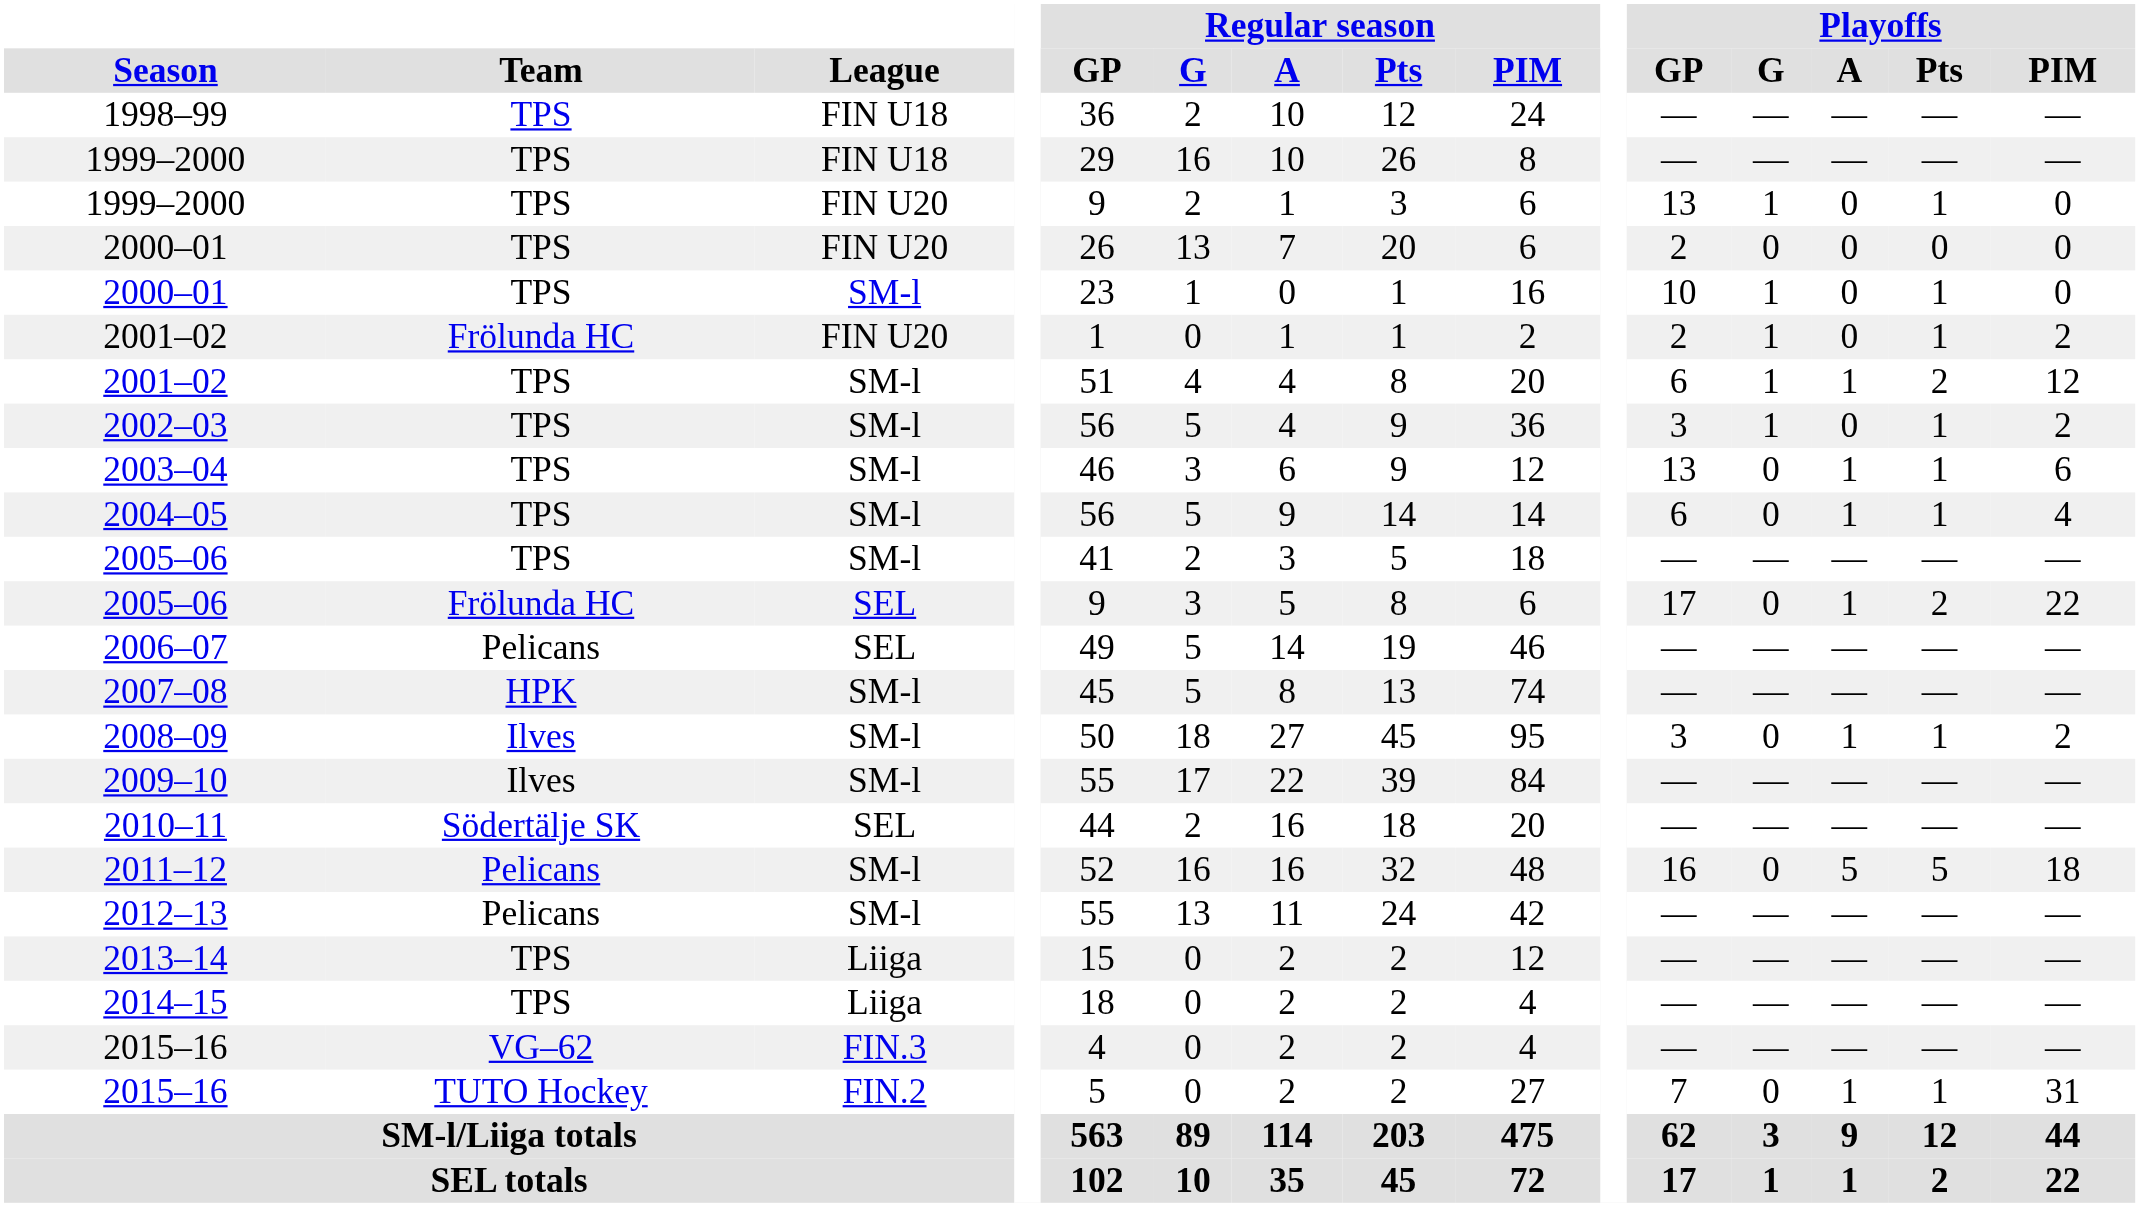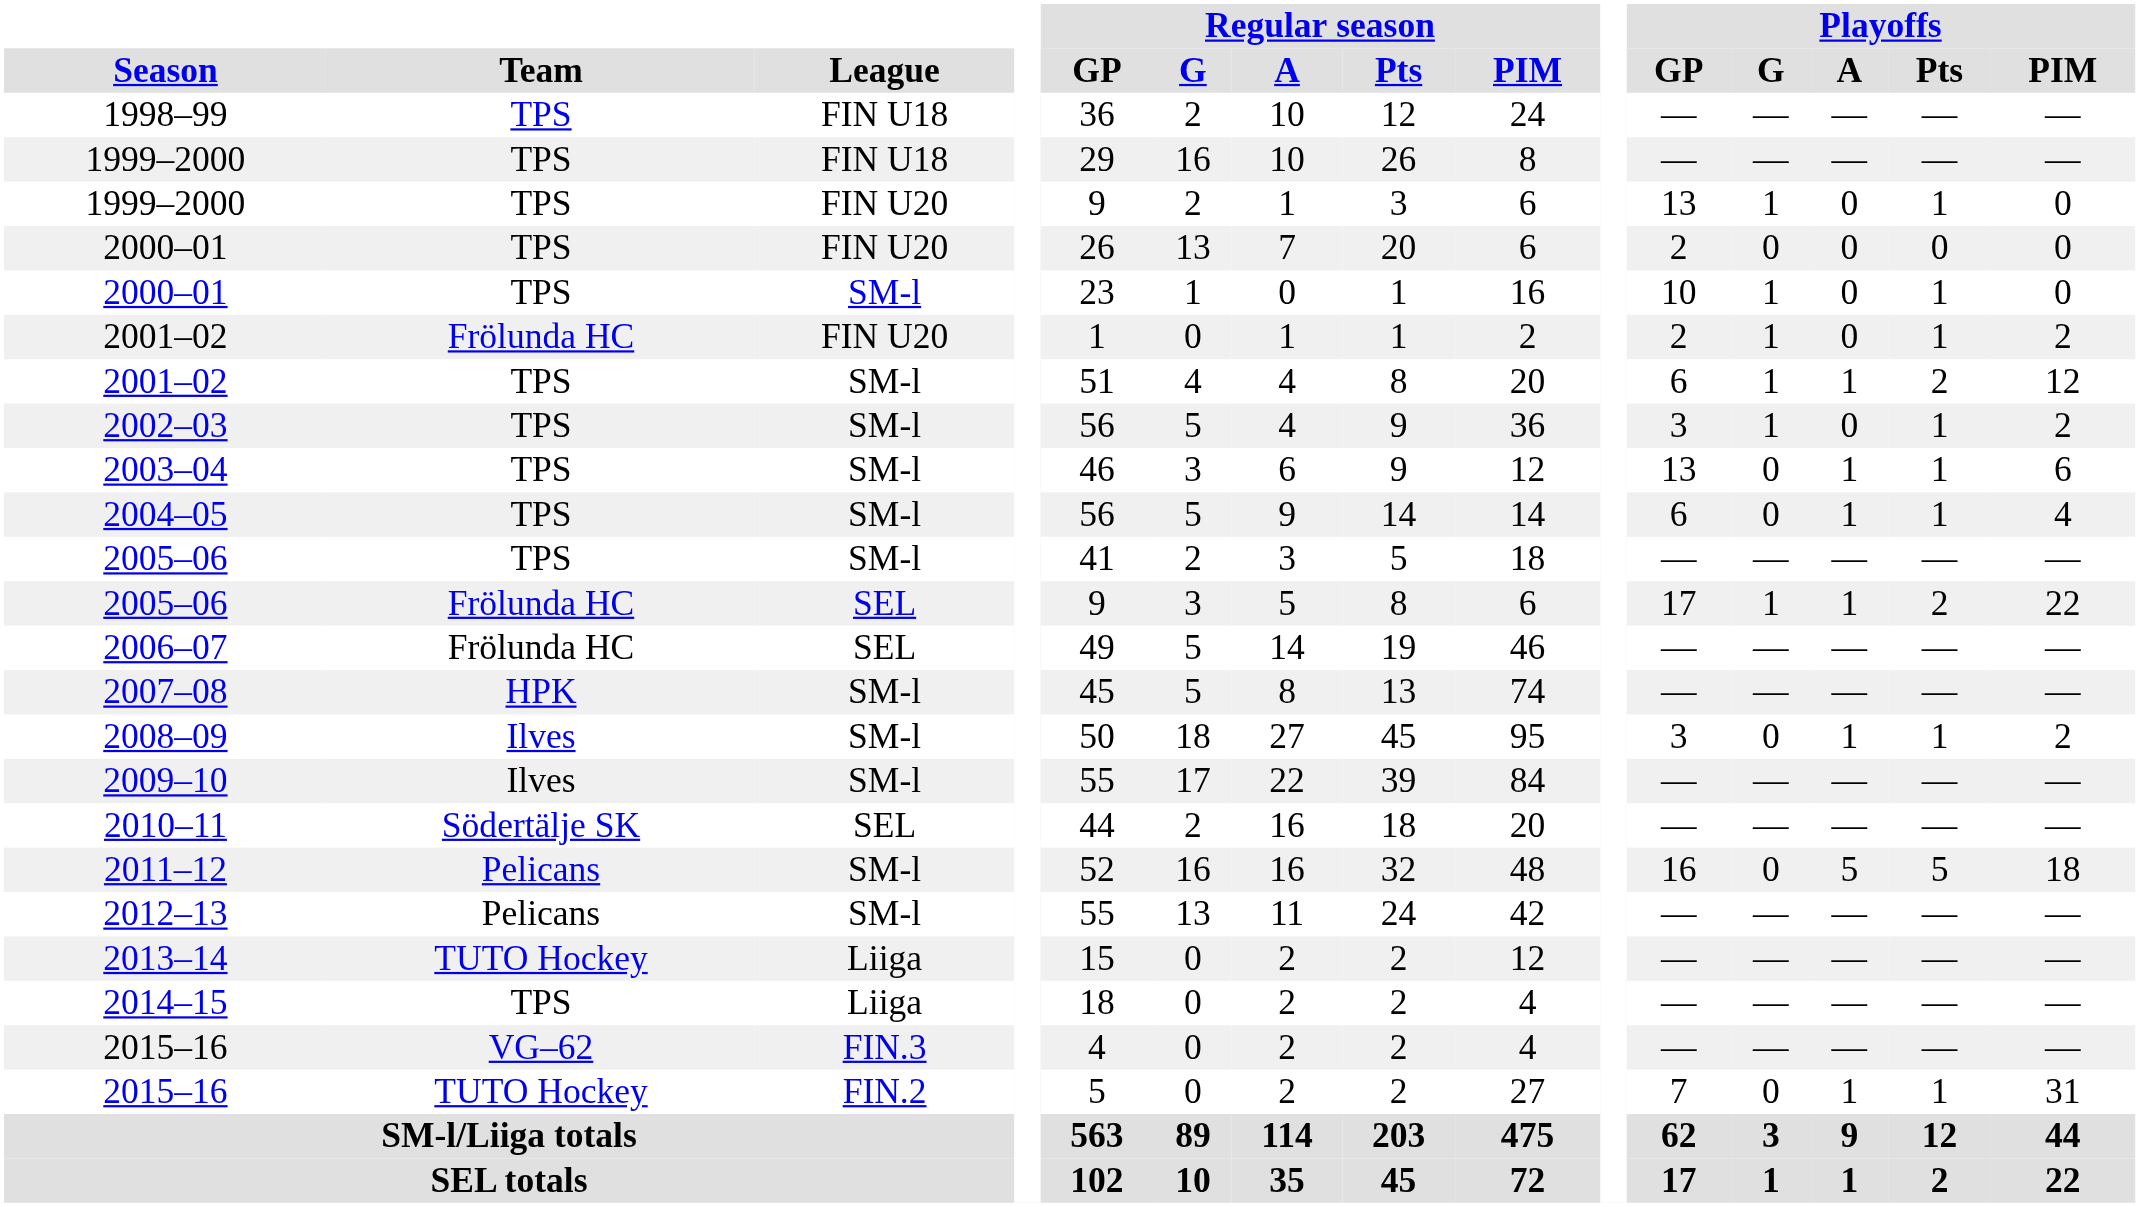 <table border="0" cellpadding="1" cellspacing="0" style="text-align:center; width:60em">
 <tr bgcolor="#e0e0e0">
 <th colspan="3" bgcolor="#ffffff"> </th>
 <th rowspan="99" bgcolor="#ffffff"> </th>
 <th colspan="5"><a href='#'>Regular season</a></th>
 <th rowspan="99" bgcolor="#ffffff"> </th>
 <th colspan="5"><a href='#'>Playoffs</a></th>
 </tr>
 <tr bgcolor="#e0e0e0">
 <th><a href='#'>Season</a></th>
 <th>Team</th>
 <th>League</th>
 <th>GP</th>
 <th><a href='#'>G</a></th>
 <th><a href='#'>A</a></th>
 <th><a href='#'>Pts</a></th>
 <th><a href='#'>PIM</a></th>
 <th>GP</th>
 <th>G</th>
 <th>A</th>
 <th>Pts</th>
 <th>PIM</th>
 </tr>
 <tr>
 <td>1998–99</td>
 <td><a href='#'>TPS</a></td>
 <td>FIN U18</td>
 <td>36</td>
 <td>2</td>
 <td>10</td>
 <td>12</td>
 <td>24</td>
 <td>—</td>
 <td>—</td>
 <td>—</td>
 <td>—</td>
 <td>—</td>
 </tr>
 <tr bgcolor="#f0f0f0">
 <td>1999–2000</td>
 <td>TPS</td>
 <td>FIN U18</td>
 <td>29</td>
 <td>16</td>
 <td>10</td>
 <td>26</td>
 <td>8</td>
 <td>—</td>
 <td>—</td>
 <td>—</td>
 <td>—</td>
 <td>—</td>
 </tr>
 <tr>
 <td>1999–2000</td>
 <td>TPS</td>
 <td>FIN U20</td>
 <td>9</td>
 <td>2</td>
 <td>1</td>
 <td>3</td>
 <td>6</td>
 <td>13</td>
 <td>1</td>
 <td>0</td>
 <td>1</td>
 <td>0</td>
 </tr>
 <tr bgcolor="#f0f0f0">
 <td>2000–01</td>
 <td>TPS</td>
 <td>FIN U20</td>
 <td>26</td>
 <td>13</td>
 <td>7</td>
 <td>20</td>
 <td>6</td>
 <td>2</td>
 <td>0</td>
 <td>0</td>
 <td>0</td>
 <td>0</td>
 </tr>
 <tr>
 <td><a href='#'>2000–01</a></td>
 <td>TPS</td>
 <td><a href='#'>SM-l</a></td>
 <td>23</td>
 <td>1</td>
 <td>0</td>
 <td>1</td>
 <td>16</td>
 <td>10</td>
 <td>1</td>
 <td>0</td>
 <td>1</td>
 <td>0</td>
 </tr>
 <tr bgcolor="#f0f0f0">
 <td>2001–02</td>
 <td><a href='#'>Frölunda HC</a></td>
 <td>FIN U20</td>
 <td>1</td>
 <td>0</td>
 <td>1</td>
 <td>1</td>
 <td>2</td>
 <td>2</td>
 <td>1</td>
 <td>0</td>
 <td>1</td>
 <td>2</td>
 </tr>
 <tr>
 <td><a href='#'>2001–02</a></td>
 <td>TPS</td>
 <td>SM-l</td>
 <td>51</td>
 <td>4</td>
 <td>4</td>
 <td>8</td>
 <td>20</td>
 <td>6</td>
 <td>1</td>
 <td>1</td>
 <td>2</td>
 <td>12</td>
 </tr>
 <tr bgcolor="#f0f0f0">
 <td><a href='#'>2002–03</a></td>
 <td>TPS</td>
 <td>SM-l</td>
 <td>56</td>
 <td>5</td>
 <td>4</td>
 <td>9</td>
 <td>36</td>
 <td>3</td>
 <td>1</td>
 <td>0</td>
 <td>1</td>
 <td>2</td>
 </tr>
 <tr>
 <td><a href='#'>2003–04</a></td>
 <td>TPS</td>
 <td>SM-l</td>
 <td>46</td>
 <td>3</td>
 <td>6</td>
 <td>9</td>
 <td>12</td>
 <td>13</td>
 <td>0</td>
 <td>1</td>
 <td>1</td>
 <td>6</td>
 </tr>
 <tr bgcolor="#f0f0f0">
 <td><a href='#'>2004–05</a></td>
 <td>TPS</td>
 <td>SM-l</td>
 <td>56</td>
 <td>5</td>
 <td>9</td>
 <td>14</td>
 <td>14</td>
 <td>6</td>
 <td>0</td>
 <td>1</td>
 <td>1</td>
 <td>4</td>
 </tr>
 <tr>
 <td><a href='#'>2005–06</a></td>
 <td>TPS</td>
 <td>SM-l</td>
 <td>41</td>
 <td>2</td>
 <td>3</td>
 <td>5</td>
 <td>18</td>
 <td>—</td>
 <td>—</td>
 <td>—</td>
 <td>—</td>
 <td>—</td>
 </tr>
 <tr bgcolor="#f0f0f0">
 <td><a href='#'>2005–06</a></td>
 <td><a href='#'>Frölunda HC</a></td>
 <td><a href='#'>SEL</a></td>
 <td>9</td>
 <td>3</td>
 <td>5</td>
 <td>8</td>
 <td>6</td>
 <td>17</td>
-<td>0</td>
+<td>1</td>
 <td>1</td>
 <td>2</td>
 <td>22</td>
 </tr>
 <tr>
 <td><a href='#'>2006–07</a></td>
-<td Lahti Pelicans>Pelicans</td>
+<td>Frölunda HC</td>
 <td>SEL</td>
 <td>49</td>
 <td>5</td>
 <td>14</td>
 <td>19</td>
 <td>46</td>
 <td>—</td>
 <td>—</td>
 <td>—</td>
 <td>—</td>
 <td>—</td>
 </tr>
 <tr bgcolor="#f0f0f0">
 <td><a href='#'>2007–08</a></td>
 <td><a href='#'>HPK</a></td>
 <td>SM-l</td>
 <td>45</td>
 <td>5</td>
 <td>8</td>
 <td>13</td>
 <td>74</td>
 <td>—</td>
 <td>—</td>
 <td>—</td>
 <td>—</td>
 <td>—</td>
 </tr>
 <tr>
 <td><a href='#'>2008–09</a></td>
 <td><a href='#'>Ilves</a></td>
 <td>SM-l</td>
 <td>50</td>
 <td>18</td>
 <td>27</td>
 <td>45</td>
 <td>95</td>
 <td>3</td>
 <td>0</td>
 <td>1</td>
 <td>1</td>
 <td>2</td>
 </tr>
 <tr bgcolor="#f0f0f0">
 <td><a href='#'>2009–10</a></td>
 <td>Ilves</td>
 <td>SM-l</td>
 <td>55</td>
 <td>17</td>
 <td>22</td>
 <td>39</td>
 <td>84</td>
 <td>—</td>
 <td>—</td>
 <td>—</td>
 <td>—</td>
 <td>—</td>
 </tr>
 <tr>
 <td><a href='#'>2010–11</a></td>
 <td><a href='#'>Södertälje SK</a></td>
 <td>SEL</td>
 <td>44</td>
 <td>2</td>
 <td>16</td>
 <td>18</td>
 <td>20</td>
 <td>—</td>
 <td>—</td>
 <td>—</td>
 <td>—</td>
 <td>—</td>
 </tr>
 <tr bgcolor="#f0f0f0">
 <td><a href='#'>2011–12</a></td>
 <td><a href='#'>Pelicans</a></td>
 <td>SM-l</td>
 <td>52</td>
 <td>16</td>
 <td>16</td>
 <td>32</td>
 <td>48</td>
 <td>16</td>
 <td>0</td>
 <td>5</td>
 <td>5</td>
 <td>18</td>
 </tr>
 <tr>
 <td><a href='#'>2012–13</a></td>
 <td Lahti Pelicans>Pelicans</td>
 <td>SM-l</td>
 <td>55</td>
 <td>13</td>
 <td>11</td>
 <td>24</td>
 <td>42</td>
 <td>—</td>
 <td>—</td>
 <td>—</td>
 <td>—</td>
 <td>—</td>
 </tr>
 <tr bgcolor="#f0f0f0">
 <td><a href='#'>2013–14</a></td>
-<td>TPS</td>
+<td><a href='#'>TUTO Hockey</a></td>
 <td>Liiga</td>
 <td>15</td>
 <td>0</td>
 <td>2</td>
 <td>2</td>
 <td>12</td>
 <td>—</td>
 <td>—</td>
 <td>—</td>
 <td>—</td>
 <td>—</td>
 </tr>
 <tr>
 <td><a href='#'>2014–15</a></td>
 <td>TPS</td>
 <td>Liiga</td>
 <td>18</td>
 <td>0</td>
 <td>2</td>
 <td>2</td>
 <td>4</td>
 <td>—</td>
 <td>—</td>
 <td>—</td>
 <td>—</td>
 <td>—</td>
 </tr>
 <tr bgcolor="#f0f0f0">
 <td>2015–16</td>
 <td><a href='#'>VG–62</a></td>
 <td><a href='#'>FIN.3</a></td>
 <td>4</td>
 <td>0</td>
 <td>2</td>
 <td>2</td>
 <td>4</td>
 <td>—</td>
 <td>—</td>
 <td>—</td>
 <td>—</td>
 <td>—</td>
 </tr>
 <tr>
 <td><a href='#'>2015–16</a></td>
 <td><a href='#'>TUTO Hockey</a></td>
 <td><a href='#'>FIN.2</a></td>
 <td>5</td>
 <td>0</td>
 <td>2</td>
 <td>2</td>
 <td>27</td>
 <td>7</td>
 <td>0</td>
 <td>1</td>
 <td>1</td>
 <td>31</td>
 </tr>
 <tr bgcolor="#e0e0e0">
 <th colspan="3">SM-l/Liiga totals</th>
 <th>563</th>
 <th>89</th>
 <th>114</th>
 <th>203</th>
 <th>475</th>
 <th>62</th>
 <th>3</th>
 <th>9</th>
 <th>12</th>
 <th>44</th>
 </tr>
 <tr bgcolor="#e0e0e0">
 <th colspan="3">SEL totals</th>
 <th>102</th>
 <th>10</th>
 <th>35</th>
 <th>45</th>
 <th>72</th>
 <th>17</th>
 <th>1</th>
 <th>1</th>
 <th>2</th>
 <th>22</th>
 </tr>
 </table>
